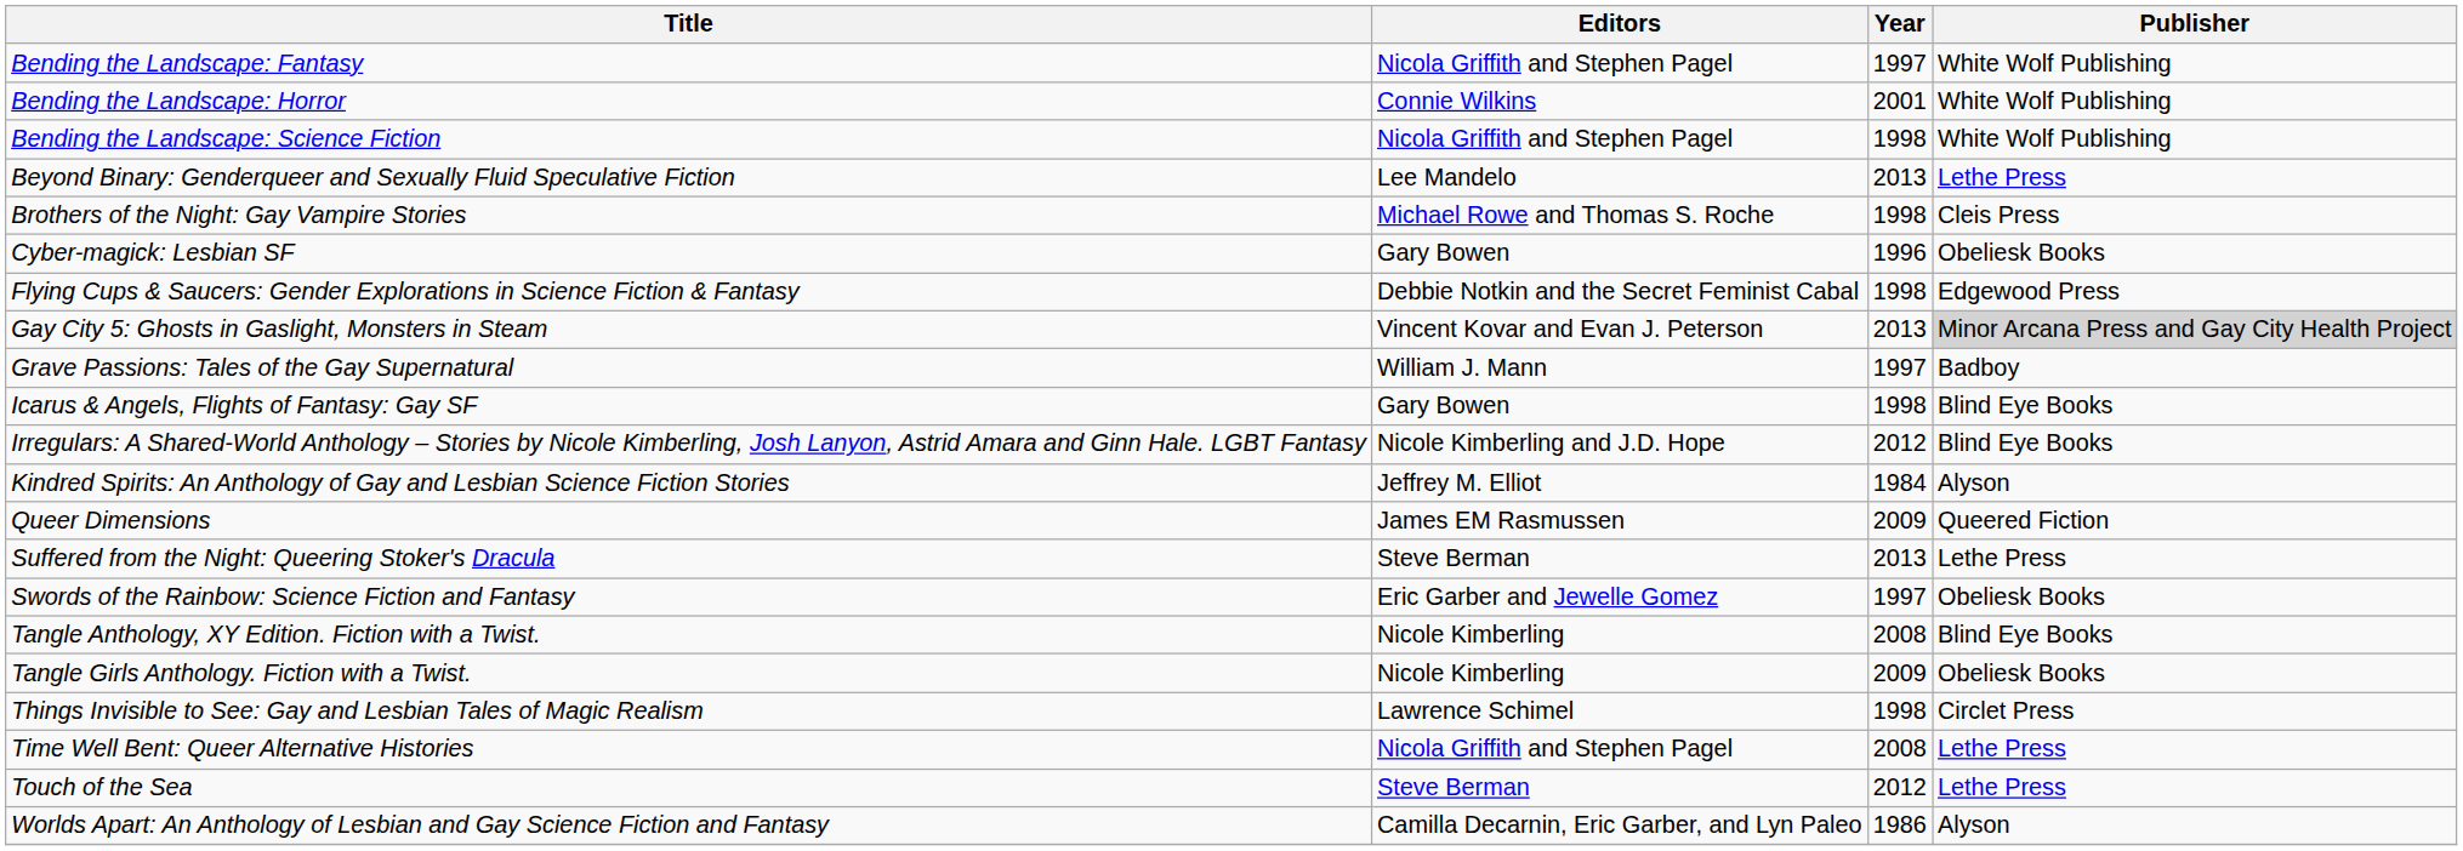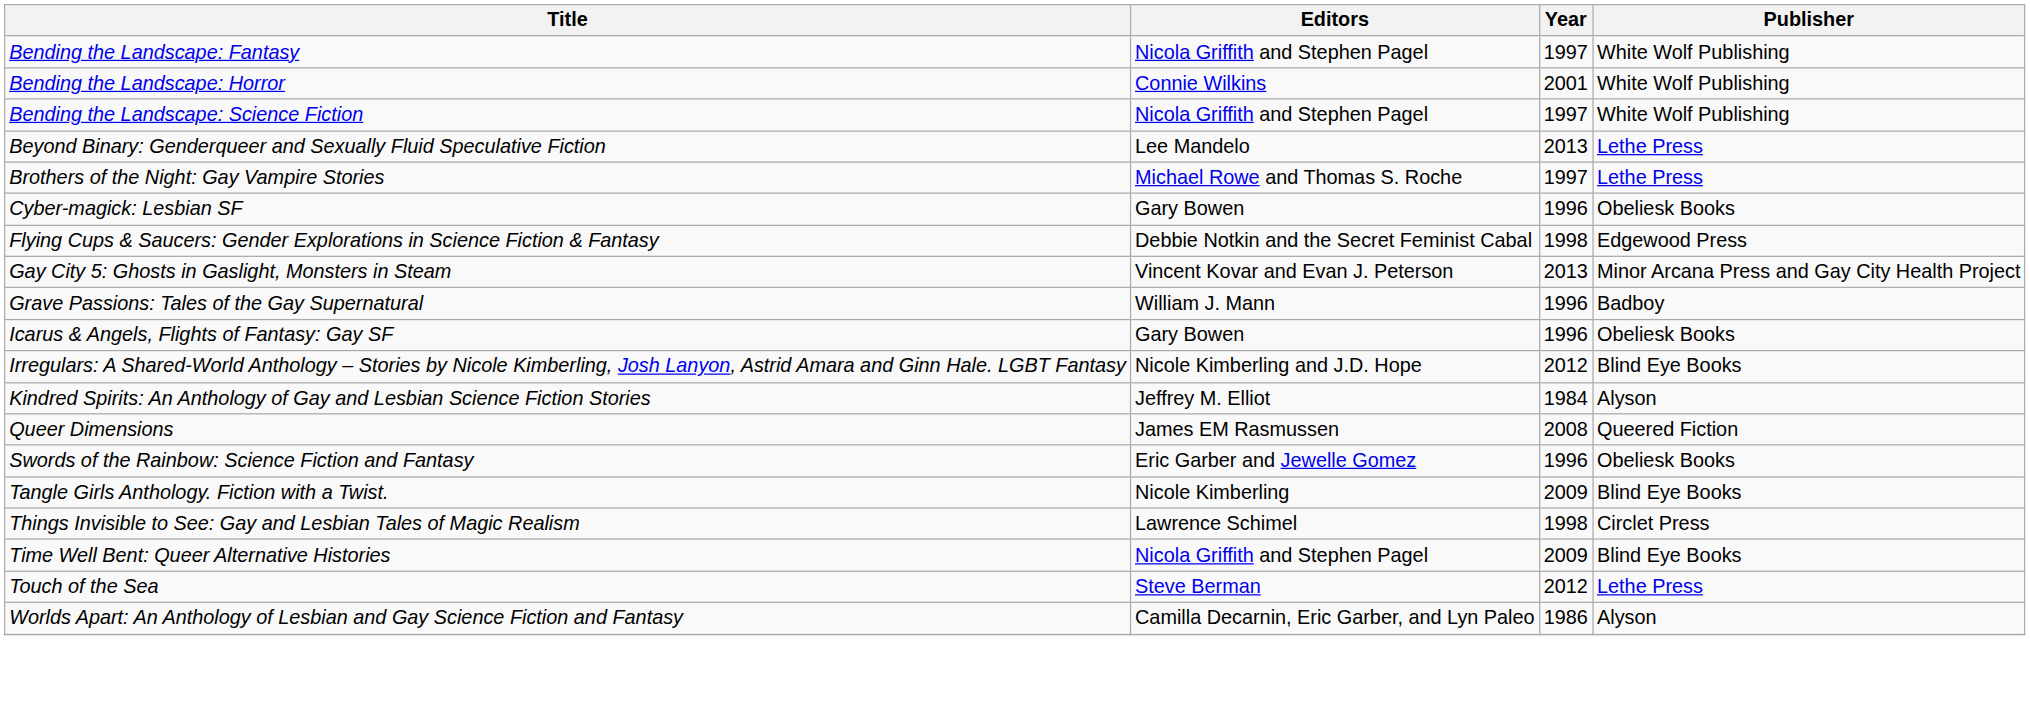 <table class= "wikitable sortable">
 <tr>
 <th>Title</th>
 <th>Editors</th>
 <th>Year</th>
 <th>Publisher</th>
 </tr>
 <tr>
 <td><em><a href='#'>Bending the Landscape: Fantasy</a></em></td>
 <td><a href='#'>Nicola Griffith</a> and Stephen Pagel</td>
 <td>1997</td>
 <td>White Wolf Publishing</td>
 </tr>
 <tr>
 <td><em> <a href='#'>Bending the Landscape: Horror</a></em></td>
 <td><a href='#'>Connie Wilkins</a></td>
 <td>2001</td>
 <td>White Wolf Publishing</td>
 </tr>
 <tr>
 <td><em><a href='#'>Bending the Landscape: Science Fiction</a></em></td>
 <td><a href='#'>Nicola Griffith</a> and Stephen Pagel</td>
-<td>1998</td>
+<td>1997</td>
 <td>White Wolf Publishing</td>
 </tr>
 <tr>
 <td><em>Beyond Binary: Genderqueer and Sexually Fluid Speculative Fiction</em></td>
 <td>Lee Mandelo</td>
 <td>2013</td>
 <td><a href='#'>Lethe Press</a></td>
 </tr>
 <tr>
 <td><em>Brothers of the Night: Gay Vampire Stories</em></td>
 <td><a href='#'>Michael Rowe</a> and Thomas S. Roche</td>
-<td>1998</td>
-<td>Cleis Press</td>
+<td>1997</td>
+<td><a href='#'>Lethe Press</a></td>
 </tr>
 <tr>
 <td><em>Cyber-magick: Lesbian SF</em></td>
 <td>Gary Bowen</td>
 <td>1996</td>
 <td>Obeliesk Books</td>
 </tr>
 <tr>
 <td><em>Flying Cups & Saucers: Gender Explorations in Science Fiction & Fantasy</em></td>
 <td>Debbie Notkin and the Secret Feminist Cabal</td>
 <td>1998</td>
 <td>Edgewood Press</td>
 </tr>
 <tr>
 <td><em>Gay City 5: Ghosts in Gaslight, Monsters in Steam</em></td>
 <td>Vincent Kovar and Evan J. Peterson</td>
 <td>2013</td>
-<td style="background: lightgrey;">Minor Arcana Press and Gay City Health Project</td>
+<td>Minor Arcana Press and Gay City Health Project</td>
 </tr>
 <tr>
 <td><em>Grave Passions: Tales of the Gay Supernatural</em></td>
 <td>William J. Mann</td>
-<td>1997</td>
+<td>1996</td>
 <td>Badboy</td>
 </tr>
 <tr>
 <td><em>Icarus & Angels, Flights of Fantasy: Gay SF</em></td>
 <td>Gary Bowen</td>
-<td>1998</td>
-<td>Blind Eye Books</td>
+<td>1996</td>
+<td>Obeliesk Books</td>
 </tr>
 <tr>
 <td><em>Irregulars: A Shared-World Anthology – Stories by Nicole Kimberling, <a href='#'>Josh Lanyon</a>, Astrid Amara and Ginn Hale. LGBT Fantasy</em></td>
 <td>Nicole Kimberling and J.D. Hope</td>
 <td>2012</td>
 <td>Blind Eye Books</td>
 </tr>
 <tr>
 <td><em>Kindred Spirits: An Anthology of Gay and Lesbian Science Fiction Stories</em></td>
 <td>Jeffrey M. Elliot</td>
 <td>1984</td>
 <td>Alyson</td>
 </tr>
 <tr>
 <td><em>Queer Dimensions</em></td>
 <td>James EM Rasmussen</td>
-<td>2009</td>
+<td>2008</td>
 <td>Queered Fiction</td>
-</tr>
-<tr>
-<td><em>Suffered from the Night: Queering Stoker's <a href='#'>Dracula</a></em></td>
-<td>Steve Berman</td>
-<td>2013</td>
-<td>Lethe Press</td>
 </tr>
 <tr>
 <td><em>Swords of the Rainbow: Science Fiction and Fantasy</em></td>
 <td>Eric Garber and <a href='#'>Jewelle Gomez</a></td>
-<td>1997</td>
+<td>1996</td>
 <td>Obeliesk Books</td>
-</tr>
-<tr>
-<td><em>Tangle Anthology, XY Edition. Fiction with a Twist.</em></td>
-<td>Nicole Kimberling</td>
-<td>2008</td>
-<td>Blind Eye Books</td>
 </tr>
 <tr>
 <td><em>Tangle Girls Anthology. Fiction with a Twist.</em></td>
 <td>Nicole Kimberling</td>
 <td>2009</td>
-<td>Obeliesk Books</td>
+<td>Blind Eye Books</td>
 </tr>
 <tr>
 <td><em>Things Invisible to See: Gay and Lesbian Tales of Magic Realism</em></td>
 <td>Lawrence Schimel</td>
 <td>1998</td>
 <td>Circlet Press</td>
 </tr>
 <tr>
 <td><em>Time Well Bent: Queer Alternative Histories</em></td>
 <td><a href='#'>Nicola Griffith</a> and Stephen Pagel</td>
-<td>2008</td>
-<td><a href='#'>Lethe Press</a></td>
+<td>2009</td>
+<td>Blind Eye Books</td>
 </tr>
 <tr>
 <td><em>Touch of the Sea</em></td>
 <td><a href='#'>Steve Berman</a></td>
 <td>2012</td>
 <td><a href='#'>Lethe Press</a></td>
 </tr>
 <tr>
 <td><em>Worlds Apart: An Anthology of Lesbian and Gay Science Fiction and Fantasy</em></td>
 <td>Camilla Decarnin, Eric Garber, and Lyn Paleo</td>
 <td>1986</td>
 <td>Alyson</td>
 </tr>
 <tr>
 </tr>
 </table>
